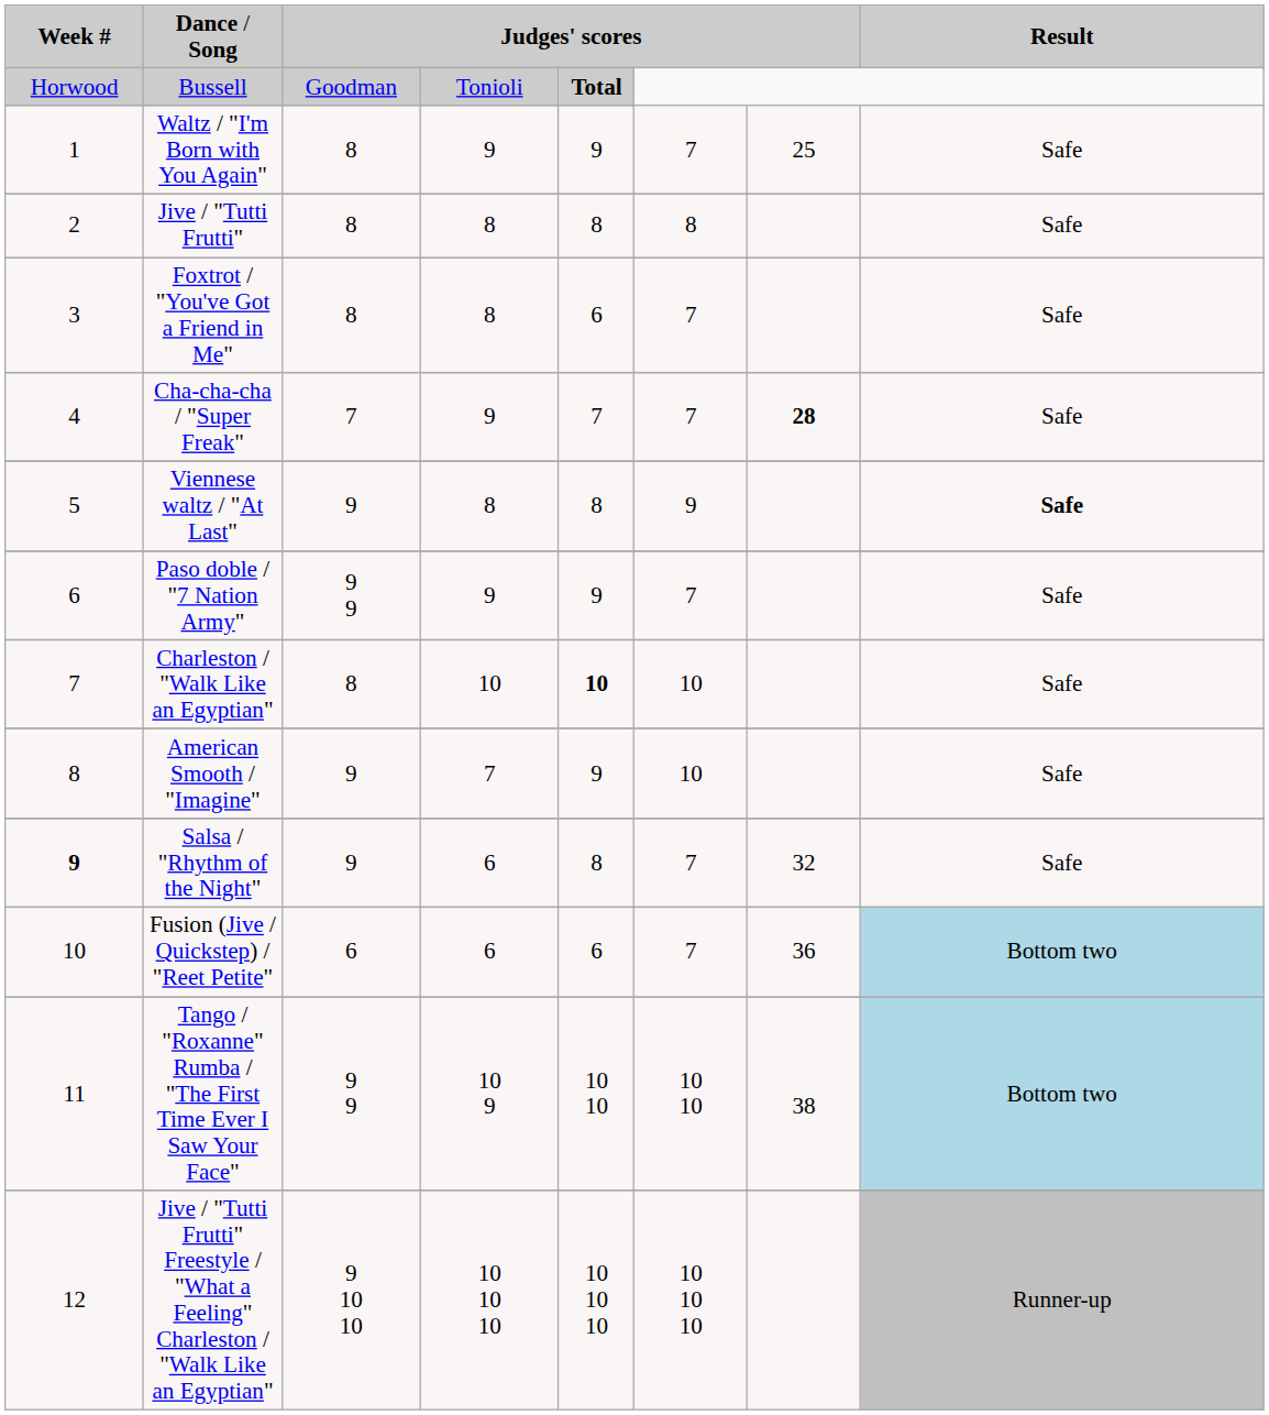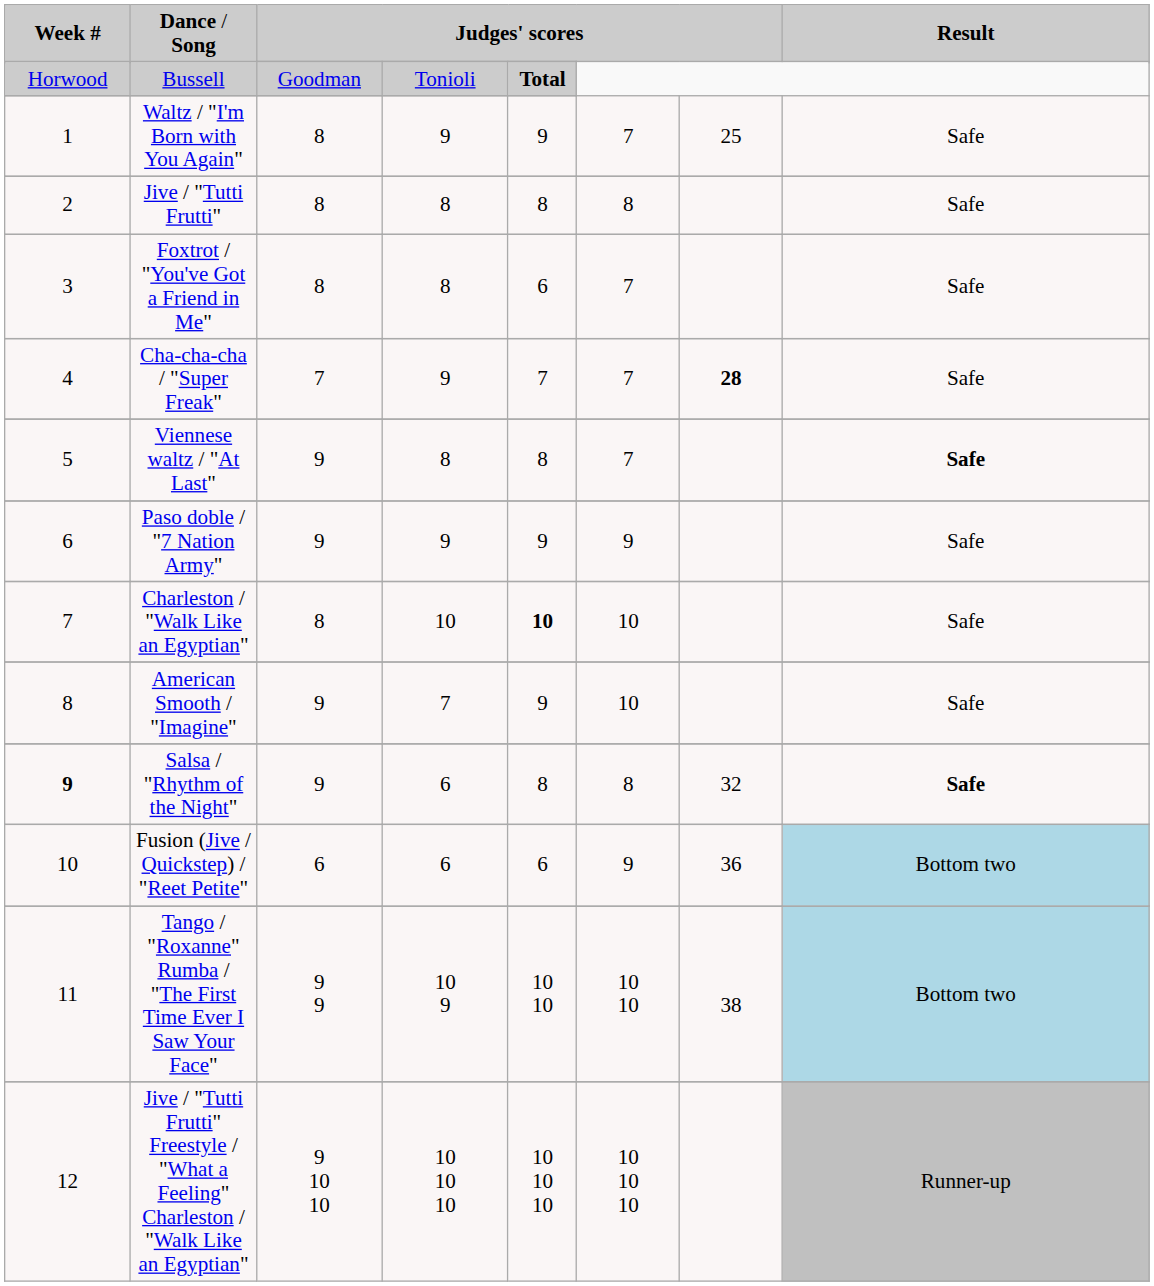 <table class="wikitable collapsible collapsed">
 <tr>
 <td rowspan="2" align="Center" bgcolor="CCCCCC"><strong>Week #</strong></td>
 <td rowspan="2" align="Center" bgcolor="CCCCCC"><strong>Dance</strong> / <strong>Song</strong></td>
 <td colspan="5" align="Center" bgcolor="CCCCCC"><strong>Judges' scores</strong></td>
 <td rowspan="2" align="Center" bgcolor="CCCCCC"><strong>Result</strong></td>
 </tr>
 <tr>
 </tr>
 <tr>
 <td align="center" width="11%" bgcolor="CCCCCC"><a href='#'>Horwood</a></td>
 <td align="center" width="11%" bgcolor="CCCCCC"><a href='#'>Bussell</a></td>
 <td align="center" width="11%" bgcolor="CCCCCC"><a href='#'>Goodman</a></td>
 <td align="center" width="11%" bgcolor="CCCCCC"><a href='#'>Tonioli</a></td>
 <td align="center" width="6%" bgcolor="CCCCCC"><strong>Total</strong></td>
 </tr>
 <tr>
 </tr>
 <tr>
 <td bgcolor="FAF6F6" align="center">1</td>
 <td bgcolor="FAF6F6" align="center"><a href='#'>Waltz</a> / "<a href='#'>I'm Born with You Again</a>"</td>
 <td bgcolor="FAF6F6" align="center">8</td>
 <td bgcolor="FAF6F6" align="center">9</td>
 <td bgcolor="FAF6F6" align="center">9</td>
 <td bgcolor="FAF6F6" align="center">7</td>
 <td bgcolor="FAF6F6" align="center">25</td>
 <td bgcolor="FAF6F6" align="center">Safe</td>
 </tr>
 <tr>
 </tr>
 <tr>
 <td bgcolor="FAF6F6" align="center">2</td>
 <td bgcolor="FAF6F6" align="center"><a href='#'>Jive</a> / "<a href='#'>Tutti Frutti</a>"</td>
 <td bgcolor="FAF6F6" align="center">8</td>
 <td bgcolor="FAF6F6" align="center">8</td>
 <td bgcolor="FAF6F6" align="center">8</td>
 <td bgcolor="FAF6F6" align="center">8</td>
 <td bgcolor="FAF6F6" align="center"></td>
 <td bgcolor="FAF6F6" align="center">Safe</td>
 </tr>
 <tr>
 </tr>
 <tr>
 <td bgcolor="FAF6F6" align="center">3</td>
 <td bgcolor="FAF6F6" align="center"><a href='#'>Foxtrot</a> / "<a href='#'>You've Got a Friend in Me</a>"</td>
 <td bgcolor="FAF6F6" align="center">8</td>
 <td bgcolor="FAF6F6" align="center">8</td>
 <td bgcolor="FAF6F6" align="center">6</td>
 <td bgcolor="FAF6F6" align="center">7</td>
 <td bgcolor="FAF6F6" align="center"></td>
 <td bgcolor="FAF6F6" align="center">Safe</td>
 </tr>
 <tr>
 </tr>
 <tr>
 <td bgcolor="FAF6F6" align="center">4</td>
 <td bgcolor="FAF6F6" align="center"><a href='#'>Cha-cha-cha</a> / "<a href='#'>Super Freak</a>"</td>
 <td bgcolor="FAF6F6" align="center">7</td>
 <td bgcolor="FAF6F6" align="center">9</td>
 <td bgcolor="FAF6F6" align="center">7</td>
 <td bgcolor="FAF6F6" align="center">7</td>
 <td bgcolor="FAF6F6" align="center"><strong>28</strong></td>
 <td bgcolor="FAF6F6" align="center">Safe</td>
 </tr>
 <tr>
 </tr>
 <tr>
 <td bgcolor="FAF6F6" align="center">5</td>
 <td bgcolor="FAF6F6" align="center"><a href='#'>Viennese waltz</a> / "<a href='#'>At Last</a>"</td>
 <td bgcolor="FAF6F6" align="center">9</td>
 <td bgcolor="FAF6F6" align="center">8</td>
 <td bgcolor="FAF6F6" align="center">8</td>
-<td bgcolor="FAF6F6" align="center">9</td>
+<td bgcolor="FAF6F6" align="center">7</td>
 <td bgcolor="FAF6F6" align="center"></td>
 <td bgcolor="FAF6F6" align="center"><strong>Safe</strong></td>
 </tr>
 <tr>
 </tr>
 <tr>
 <td bgcolor="FAF6F6" align="center">6</td>
 <td bgcolor="FAF6F6" align="center"><a href='#'>Paso doble</a> / "<a href='#'>7 Nation Army</a>"</td>
-<td bgcolor="FAF6F6" align="center">9<br>9</td>
 <td bgcolor="FAF6F6" align="center">9</td>
 <td bgcolor="FAF6F6" align="center">9</td>
-<td bgcolor="FAF6F6" align="center">7</td>
+<td bgcolor="FAF6F6" align="center">9</td>
+<td bgcolor="FAF6F6" align="center">9</td>
 <td bgcolor="FAF6F6" align="center"></td>
 <td bgcolor="FAF6F6" align="center">Safe</td>
 </tr>
 <tr>
 </tr>
 <tr>
 <td bgcolor="FAF6F6" align="center">7</td>
 <td bgcolor="FAF6F6" align="center"><a href='#'>Charleston</a> / "<a href='#'>Walk Like an Egyptian</a>"</td>
 <td bgcolor="FAF6F6" align="center">8</td>
 <td bgcolor="FAF6F6" align="center">10</td>
 <td bgcolor="FAF6F6" align="center"><strong>10</strong></td>
 <td bgcolor="FAF6F6" align="center">10</td>
 <td bgcolor="FAF6F6" align="center"></td>
 <td bgcolor="FAF6F6" align="center">Safe</td>
 </tr>
 <tr>
 </tr>
 <tr>
 <td bgcolor="FAF6F6" align="center">8</td>
 <td bgcolor="FAF6F6" align="center"><a href='#'>American Smooth</a> / "<a href='#'>Imagine</a>"</td>
 <td bgcolor="FAF6F6" align="center">9</td>
 <td bgcolor="FAF6F6" align="center">7</td>
 <td bgcolor="FAF6F6" align="center">9</td>
 <td bgcolor="FAF6F6" align="center">10</td>
 <td bgcolor="FAF6F6" align="center"></td>
 <td bgcolor="FAF6F6" align="center">Safe</td>
 </tr>
 <tr>
 </tr>
 <tr>
 <td bgcolor="FAF6F6" align="center"><strong>9</strong></td>
 <td bgcolor="FAF6F6" align="center"><a href='#'>Salsa</a> / "<a href='#'>Rhythm of the Night</a>"</td>
 <td bgcolor="FAF6F6" align="center">9</td>
 <td bgcolor="FAF6F6" align="center">6</td>
 <td bgcolor="FAF6F6" align="center">8</td>
-<td bgcolor="FAF6F6" align="center">7</td>
+<td bgcolor="FAF6F6" align="center">8</td>
 <td bgcolor="FAF6F6" align="center">32</td>
-<td bgcolor="FAF6F6" align="center">Safe</td>
+<td bgcolor="FAF6F6" align="center"><strong>Safe</strong></td>
 </tr>
 <tr>
 </tr>
 <tr>
 <td bgcolor="FAF6F6" align="center">10</td>
 <td bgcolor="FAF6F6" align="center">Fusion (<a href='#'>Jive</a> / <a href='#'>Quickstep</a>) / "<a href='#'>Reet Petite</a>"</td>
 <td bgcolor="FAF6F6" align="center">6</td>
 <td bgcolor="FAF6F6" align="center">6</td>
 <td bgcolor="FAF6F6" align="center">6</td>
-<td bgcolor="FAF6F6" align="center">7</td>
+<td bgcolor="FAF6F6" align="center">9</td>
 <td bgcolor="FAF6F6" align="center">36</td>
 <td bgcolor="lightblue" align="center">Bottom two</td>
 </tr>
 <tr>
 </tr>
 <tr>
 <td bgcolor="FAF6F6" align="center">11</td>
 <td bgcolor="FAF6F6" align="center"><a href='#'>Tango</a> / "<a href='#'>Roxanne</a>"<br><a href='#'>Rumba</a> / "<a href='#'>The First Time Ever I Saw Your Face</a>"</td>
 <td bgcolor="FAF6F6" align="center">9<br>9</td>
 <td bgcolor="FAF6F6" align="center">10<br>9</td>
 <td bgcolor="FAF6F6" align="center">10<br>10</td>
 <td bgcolor="FAF6F6" align="center">10<br>10</td>
 <td bgcolor="FAF6F6" align="center"><br>38</td>
 <td bgcolor="lightblue" align="center">Bottom two</td>
 </tr>
 <tr>
 </tr>
 <tr>
 <td bgcolor="FAF6F6" align="center">12</td>
 <td bgcolor="FAF6F6" align="center"><a href='#'>Jive</a> / "<a href='#'>Tutti Frutti</a>"<br><a href='#'>Freestyle</a> / "<a href='#'>What a Feeling</a>"<br><a href='#'>Charleston</a> / "<a href='#'>Walk Like an Egyptian</a>"</td>
 <td bgcolor="FAF6F6" align="center">9<br>10<br>10</td>
 <td bgcolor="FAF6F6" align="center">10<br>10<br>10</td>
 <td bgcolor="FAF6F6" align="center">10<br>10<br>10</td>
 <td bgcolor="FAF6F6" align="center">10<br>10<br>10</td>
 <td bgcolor="FAF6F6" align="center"><br><br></td>
 <td bgcolor="silver" align="center">Runner-up</td>
 </tr>
 </table>
